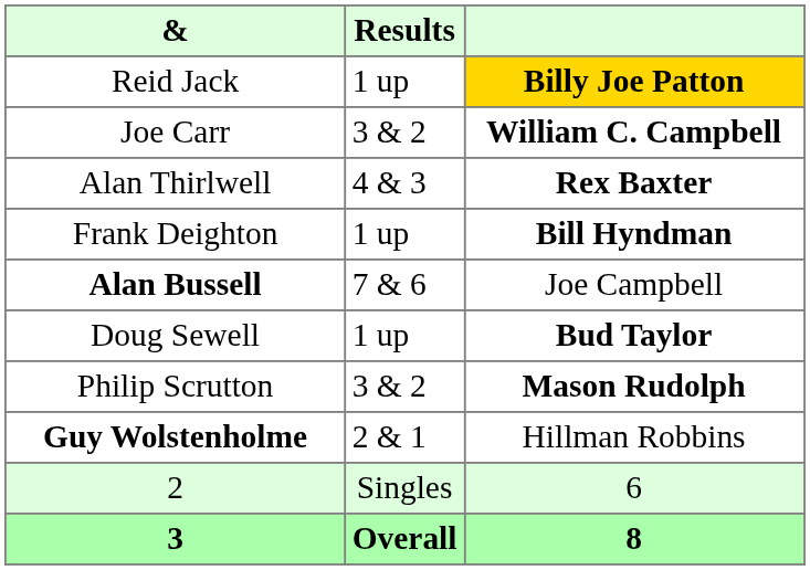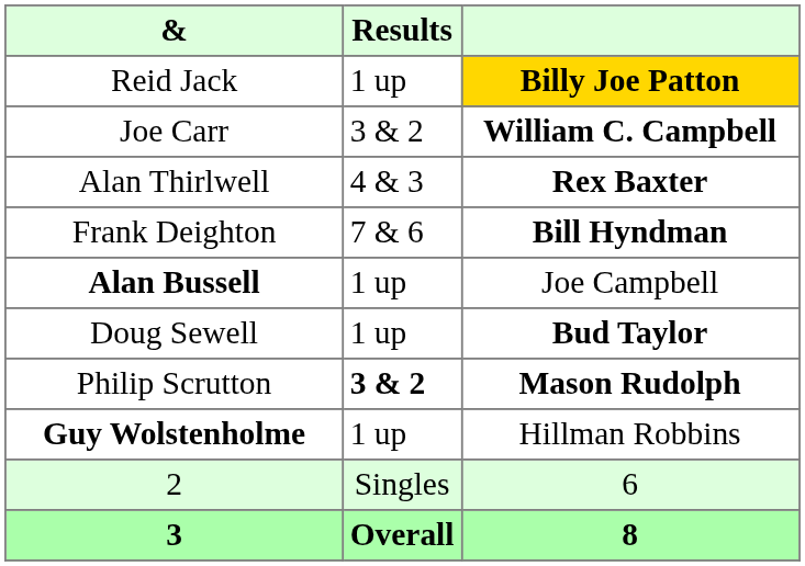 <table border="1" cellpadding="3" style="border-collapse: collapse; text-align:center;">
 <tr style="background:#ddffdd;">
 <th width=160> & </th>
 <th>Results</th>
 <th width=160></th>
 </tr>
 <tr>
 <td>Reid Jack</td>
 <td align=left> 1 up</td>
 <td style="background: gold;"><strong>Billy Joe Patton</strong></td>
 </tr>
 <tr>
 <td>Joe Carr</td>
 <td align=left> 3 & 2</td>
 <td><strong>William C. Campbell</strong></td>
 </tr>
 <tr>
 <td>Alan Thirlwell</td>
 <td align=left> 4 & 3</td>
 <td><strong>Rex Baxter</strong></td>
 </tr>
 <tr>
 <td>Frank Deighton</td>
-<td align=left> 1 up</td>
+<td align=left> 7 & 6</td>
 <td><strong>Bill Hyndman</strong></td>
 </tr>
 <tr>
 <td><strong>Alan Bussell</strong></td>
-<td align=left> 7 & 6</td>
+<td align=left> 1 up</td>
 <td>Joe Campbell</td>
 </tr>
 <tr>
 <td>Doug Sewell</td>
 <td align=left> 1 up</td>
 <td><strong>Bud Taylor</strong></td>
 </tr>
 <tr>
 <td>Philip Scrutton</td>
-<td align=left> 3 & 2</td>
+<td align=left><strong> 3 & 2</strong></td>
 <td><strong>Mason Rudolph</strong></td>
 </tr>
 <tr>
 <td><strong>Guy Wolstenholme</strong></td>
-<td align=left> 2 & 1</td>
+<td align=left> 1 up</td>
 <td>Hillman Robbins</td>
 </tr>
 <tr style="background:#ddffdd;">
 <td>2</td>
 <td>Singles</td>
 <td>6</td>
 </tr>
 <tr style="background:#aaffaa;">
 <th>3</th>
 <th>Overall</th>
 <th>8</th>
 </tr>
 </table>
